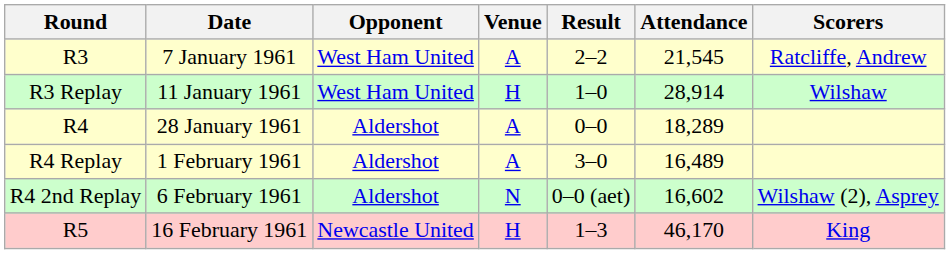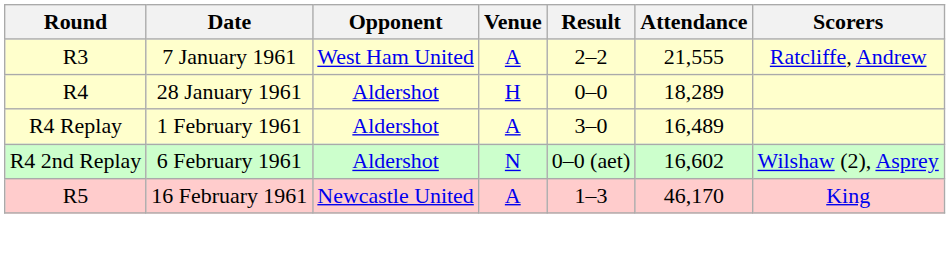 <table class="wikitable" style="font-size:100%; text-align:center">
 <tr>
 <th>Round</th>
 <th>Date</th>
 <th>Opponent</th>
 <th>Venue</th>
 <th>Result</th>
 <th>Attendance</th>
 <th>Scorers</th>
 </tr>
 <tr style="background-color: #FFFFCC;">
 <td>R3</td>
 <td>7 January 1961</td>
 <td><a href='#'>West Ham United</a></td>
 <td><a href='#'>A</a></td>
 <td>2–2</td>
-<td>21,545</td>
+<td>21,555</td>
 <td><a href='#'>Ratcliffe</a>, <a href='#'>Andrew</a></td>
-</tr>
-<tr style="background-color: #CCFFCC;">
-<td>R3 Replay</td>
-<td>11 January 1961</td>
-<td><a href='#'>West Ham United</a></td>
-<td><a href='#'>H</a></td>
-<td>1–0</td>
-<td>28,914</td>
-<td><a href='#'>Wilshaw</a></td>
 </tr>
 <tr style="background-color: #FFFFCC;">
 <td>R4</td>
 <td>28 January 1961</td>
 <td><a href='#'>Aldershot</a></td>
-<td><a href='#'>A</a></td>
+<td><a href='#'>H</a></td>
 <td>0–0</td>
 <td>18,289</td>
 <td></td>
 </tr>
 <tr style="background-color: #FFFFCC;">
 <td>R4 Replay</td>
 <td>1 February 1961</td>
 <td><a href='#'>Aldershot</a></td>
 <td><a href='#'>A</a></td>
 <td>3–0</td>
 <td>16,489</td>
 <td></td>
 </tr>
 <tr style="background-color: #CCFFCC;">
 <td>R4 2nd Replay</td>
 <td>6 February 1961</td>
 <td><a href='#'>Aldershot</a></td>
 <td><a href='#'>N</a></td>
 <td>0–0 (aet)</td>
 <td>16,602</td>
 <td><a href='#'>Wilshaw</a> (2), <a href='#'>Asprey</a></td>
 </tr>
 <tr style="background-color: #FFCCCC;">
 <td>R5</td>
 <td>16 February 1961</td>
 <td><a href='#'>Newcastle United</a></td>
-<td><a href='#'>H</a></td>
+<td><a href='#'>A</a></td>
 <td>1–3</td>
 <td>46,170</td>
 <td><a href='#'>King</a></td>
 </tr>
 </table>
